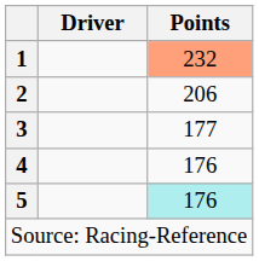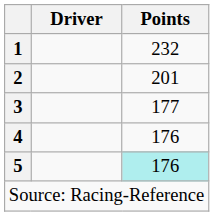 <table class="wikitable sortable">
 <tr>
 <th scope="col"></th>
 <th scope="col">Driver</th>
 <th scope="col">Points</th>
 </tr>
 <tr>
 <th scope="row">1</th>
 <td></td>
-<td style="background: lightsalmon; text-align:center;">232</td>
+<td style="text-align:center;">232</td>
 </tr>
 <tr>
 <th scope="row">2</th>
 <td></td>
-<td style="text-align:center;">206</td>
+<td style="text-align:center;">201</td>
 </tr>
 <tr>
 <th scope="row">3</th>
 <td></td>
 <td style="text-align:center;">177</td>
 </tr>
 <tr>
 <th scope="row">4</th>
 <td></td>
 <td style="text-align:center;">176</td>
 </tr>
 <tr>
 <th scope="row">5</th>
 <td></td>
 <td style="background: paleturquoise; text-align:center;">176</td>
 </tr>
 <tr class="sortbottom">
 <td colspan=5>Source: Racing-Reference</td>
 </tr>
 </table>
